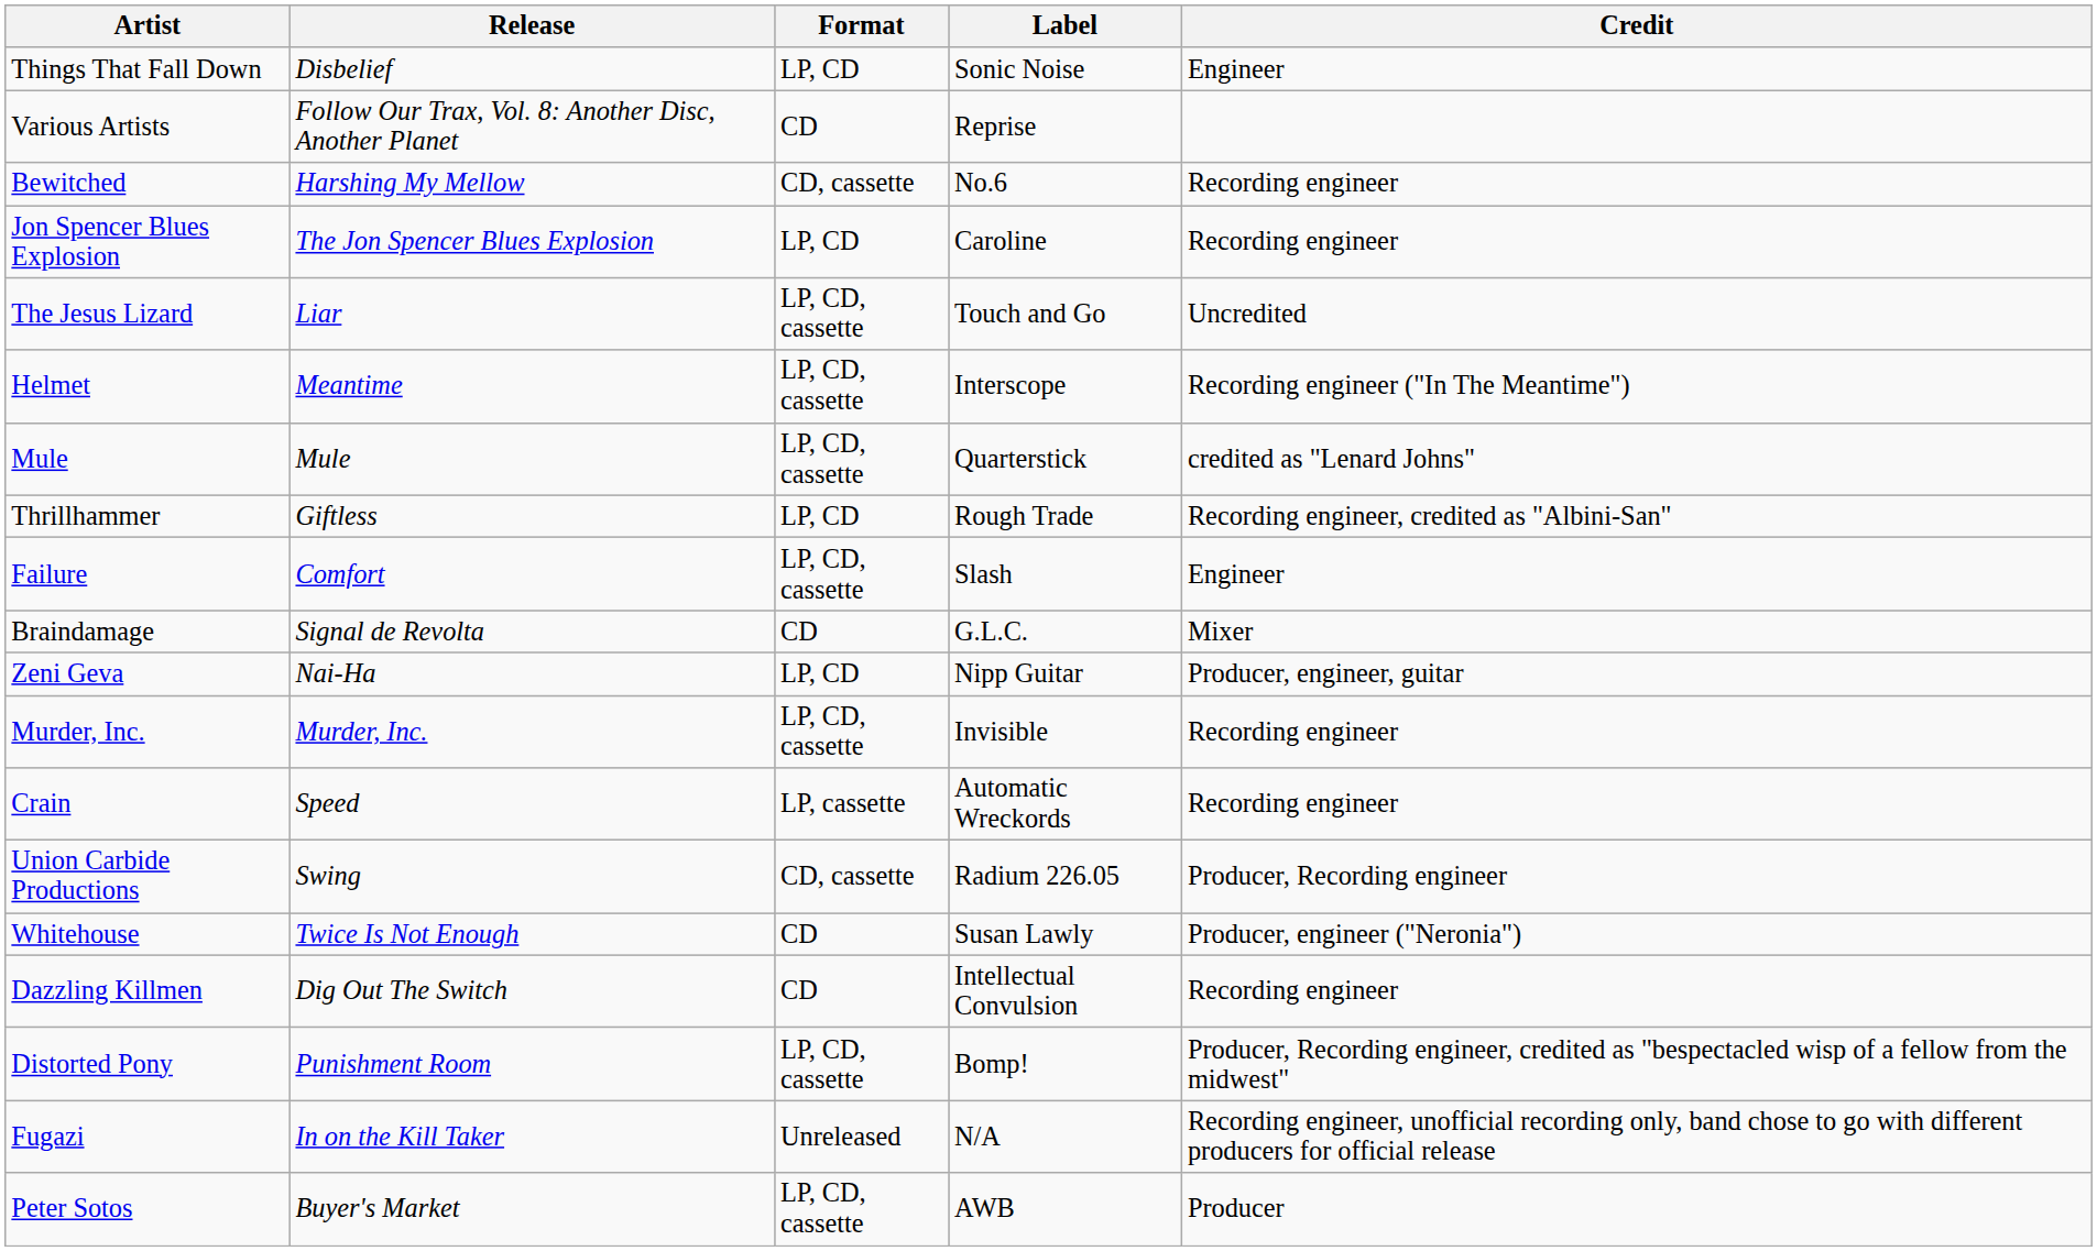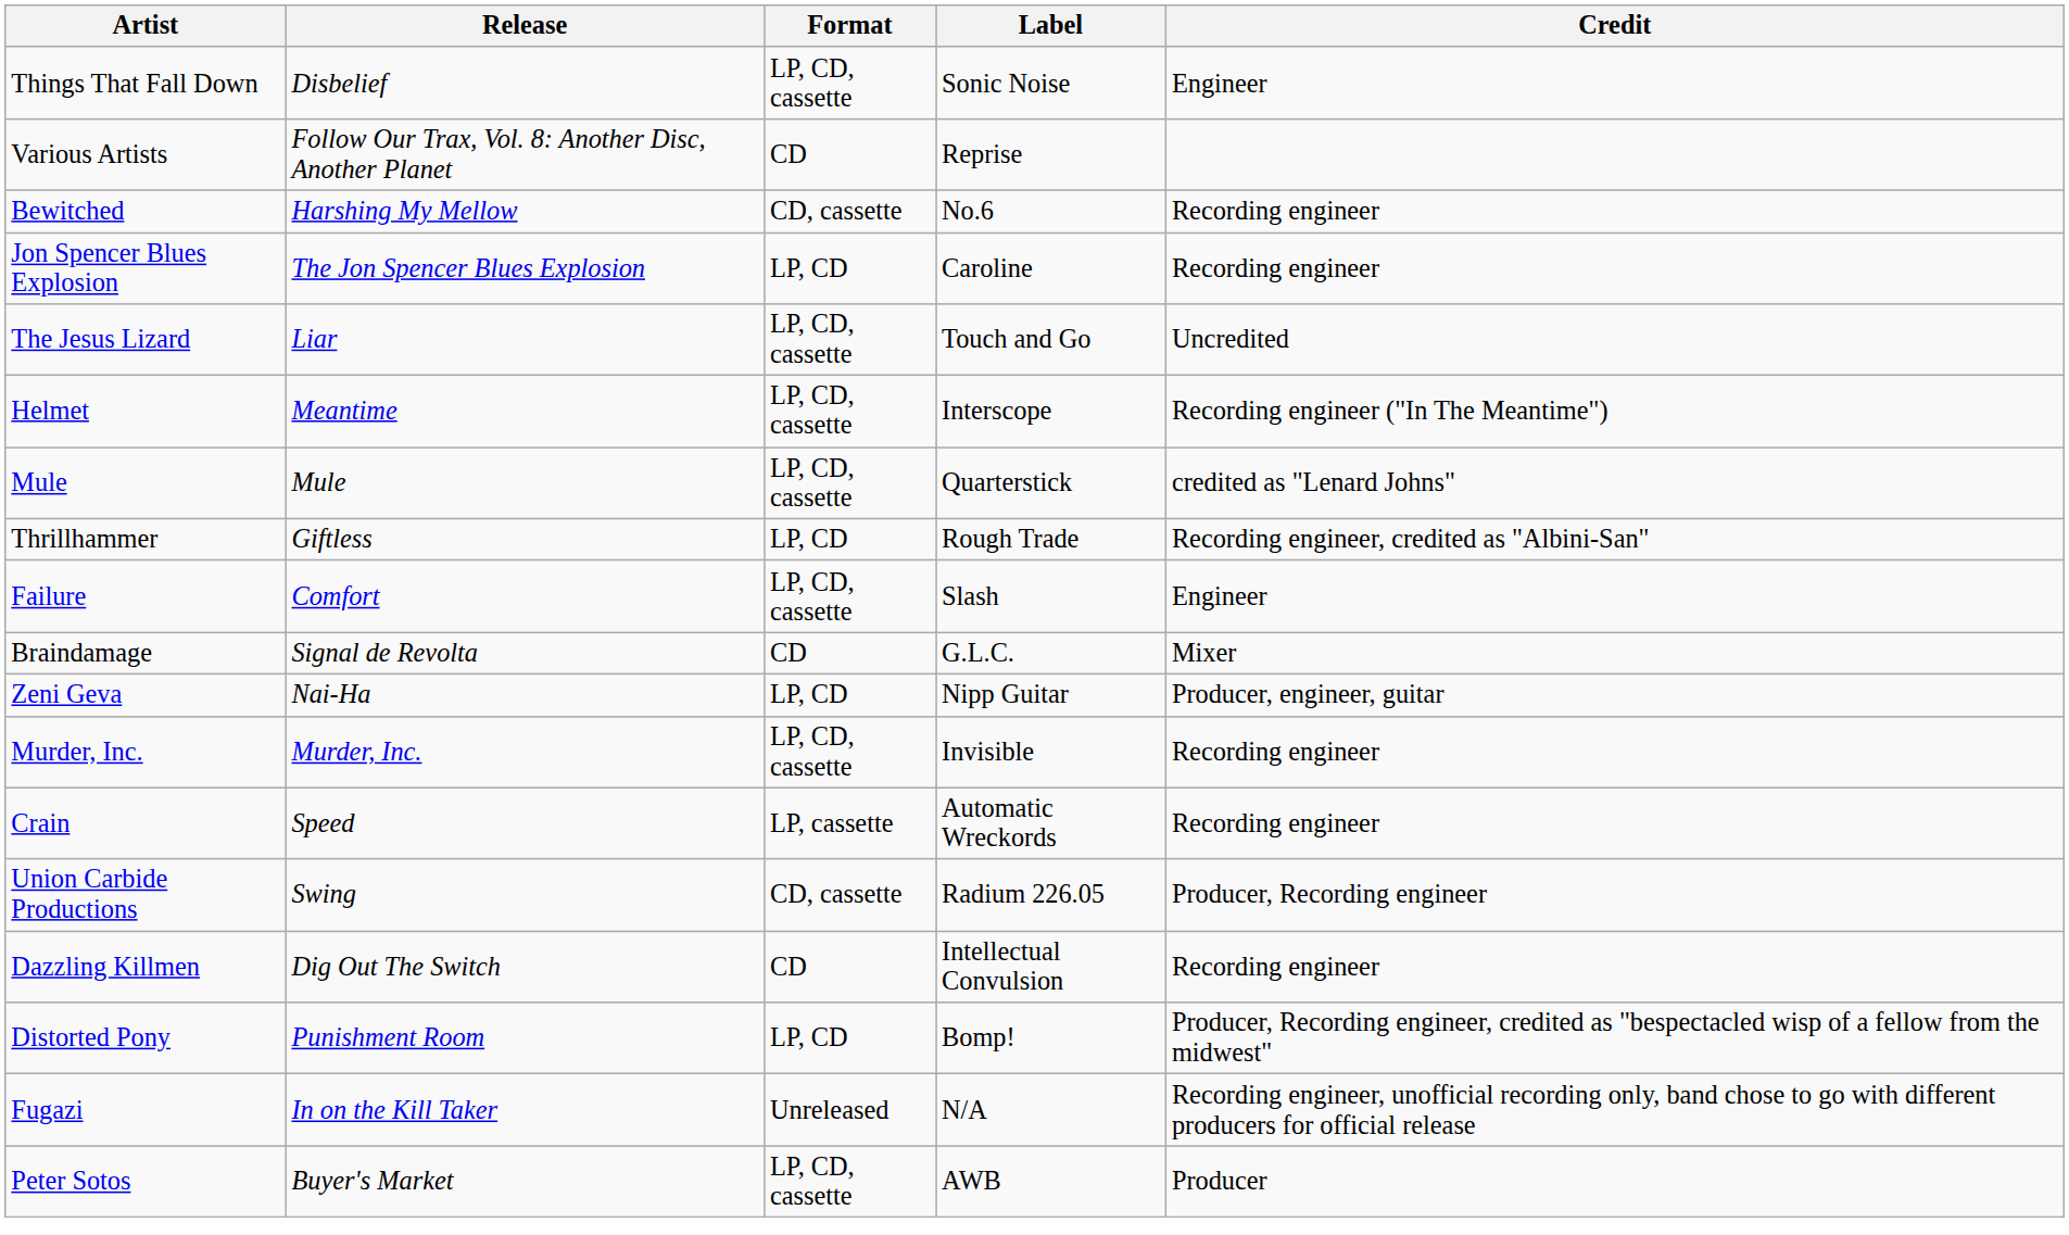 <table class="wikitable sortable">
 <tr>
 <th>Artist</th>
 <th>Release</th>
 <th>Format</th>
 <th>Label</th>
 <th>Credit</th>
 </tr>
 <tr>
 <td>Things That Fall Down</td>
 <td><em>Disbelief</em></td>
-<td>LP, CD</td>
+<td>LP, CD, cassette</td>
 <td>Sonic Noise</td>
 <td>Engineer</td>
 </tr>
 <tr>
 <td>Various Artists</td>
 <td><em>Follow Our Trax, Vol. 8: Another Disc, Another Planet</em></td>
 <td>CD</td>
 <td>Reprise</td>
 <td></td>
 </tr>
 <tr>
 <td><a href='#'>Bewitched</a></td>
 <td><em><a href='#'>Harshing My Mellow</a></em></td>
 <td>CD, cassette</td>
 <td>No.6</td>
 <td>Recording engineer</td>
 </tr>
 <tr>
 <td><a href='#'>Jon Spencer Blues Explosion</a></td>
 <td><em><a href='#'>The Jon Spencer Blues Explosion</a></em></td>
 <td>LP, CD</td>
 <td>Caroline</td>
 <td>Recording engineer</td>
 </tr>
 <tr>
 <td><a href='#'>The Jesus Lizard</a></td>
 <td><em><a href='#'>Liar</a></em></td>
 <td>LP, CD, cassette</td>
 <td>Touch and Go</td>
 <td>Uncredited</td>
 </tr>
 <tr>
 <td><a href='#'>Helmet</a></td>
 <td><em><a href='#'>Meantime</a></em></td>
 <td>LP, CD, cassette</td>
 <td>Interscope</td>
 <td>Recording engineer ("In The Meantime")</td>
 </tr>
 <tr>
 <td><a href='#'>Mule</a></td>
 <td><em>Mule</em></td>
 <td>LP, CD, cassette</td>
 <td>Quarterstick</td>
 <td>credited as "Lenard Johns"</td>
 </tr>
 <tr>
 <td>Thrillhammer</td>
 <td><em>Giftless</em></td>
 <td>LP, CD</td>
 <td>Rough Trade</td>
 <td>Recording engineer, credited as "Albini-San"</td>
 </tr>
 <tr>
 <td><a href='#'>Failure</a></td>
 <td><em><a href='#'>Comfort</a></em></td>
 <td>LP, CD, cassette</td>
 <td>Slash</td>
 <td>Engineer</td>
 </tr>
 <tr>
 <td>Braindamage</td>
 <td><em>Signal de Revolta</em></td>
 <td>CD</td>
 <td>G.L.C.</td>
 <td>Mixer</td>
 </tr>
 <tr>
 <td><a href='#'>Zeni Geva</a></td>
 <td><em>Nai-Ha</em></td>
 <td>LP, CD</td>
 <td>Nipp Guitar</td>
 <td>Producer, engineer, guitar</td>
 </tr>
 <tr>
 <td><a href='#'>Murder, Inc.</a></td>
 <td><em><a href='#'>Murder, Inc.</a></em></td>
 <td>LP, CD, cassette</td>
 <td>Invisible</td>
 <td>Recording engineer</td>
 </tr>
 <tr>
 <td><a href='#'>Crain</a></td>
 <td><em>Speed</em></td>
 <td>LP, cassette</td>
 <td>Automatic Wreckords</td>
 <td>Recording engineer</td>
 </tr>
 <tr>
 <td><a href='#'>Union Carbide Productions</a></td>
 <td><em>Swing</em></td>
 <td>CD, cassette</td>
 <td>Radium 226.05</td>
 <td>Producer, Recording engineer</td>
 </tr>
 <tr>
-<td><a href='#'>Whitehouse</a></td>
-<td><em><a href='#'>Twice Is Not Enough</a></em></td>
-<td>CD</td>
-<td>Susan Lawly</td>
-<td>Producer, engineer ("Neronia")</td>
-</tr>
-<tr>
 <td><a href='#'>Dazzling Killmen</a></td>
 <td><em>Dig Out The Switch</em></td>
 <td>CD</td>
 <td>Intellectual Convulsion</td>
 <td>Recording engineer</td>
 </tr>
 <tr>
 <td><a href='#'>Distorted Pony</a></td>
 <td><em><a href='#'>Punishment Room</a></em></td>
-<td>LP, CD, cassette</td>
+<td>LP, CD</td>
 <td>Bomp!</td>
 <td>Producer, Recording engineer, credited as "bespectacled wisp of a fellow from the midwest"</td>
 </tr>
 <tr>
 <td><a href='#'>Fugazi</a></td>
 <td><em><a href='#'>In on the Kill Taker</a></em></td>
 <td>Unreleased</td>
 <td>N/A</td>
 <td>Recording engineer, unofficial recording only, band chose to go with different producers for official release</td>
 </tr>
 <tr>
 <td><a href='#'>Peter Sotos</a></td>
 <td><em>Buyer's Market</em></td>
 <td>LP, CD, cassette</td>
 <td>AWB</td>
 <td>Producer</td>
 </tr>
 </table>
